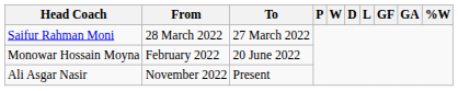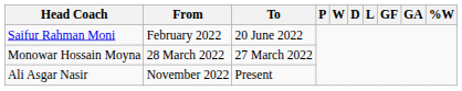 <table class="wikitable sortable" style="text-align:center">
 <tr>
 <th>Head Coach</th>
 <th Class="unsortable">From</th>
 <th Class="unsortable">To</th>
 <th abbr="3">P</th>
 <th abbr="1">W</th>
 <th abbr="1">D</th>
 <th abbr="1">L</th>
 <th abbr="4">GF</th>
 <th abbr="6">GA</th>
 <th abbr="50">%W</th>
 </tr>
 <tr>
 <td align=left> <a href='#'>Saifur Rahman Moni</a></td>
-<td align=left>28 March 2022</td>
-<td align=left>27 March 2022<br></td>
+<td align=left>February 2022</td>
+<td align=left>20 June 2022<br></td>
 </tr>
 <tr>
 <td align=left> Monowar Hossain Moyna</td>
-<td align=left>February 2022</td>
-<td align=left>20 June 2022<br></td>
+<td align=left>28 March 2022</td>
+<td align=left>27 March 2022<br></td>
 </tr>
 <tr>
 <td align=left> Ali Asgar Nasir</td>
 <td align=left>November 2022</td>
 <td align=left>Present<br></td>
 </tr>
 </table>
